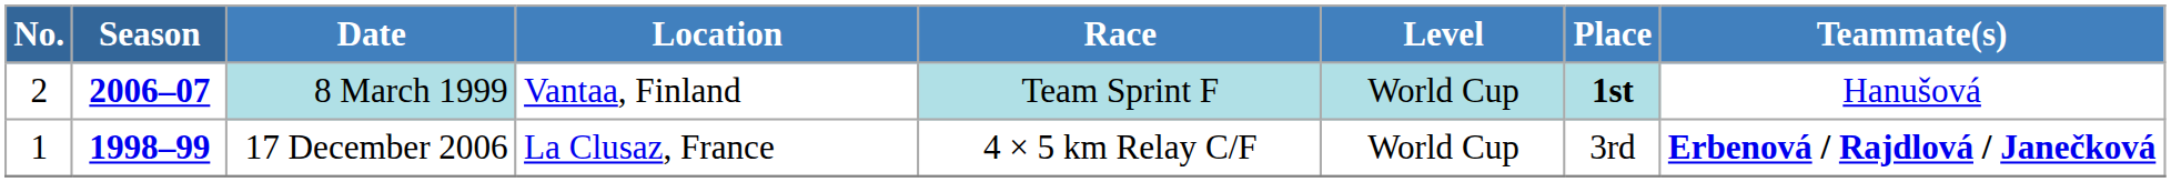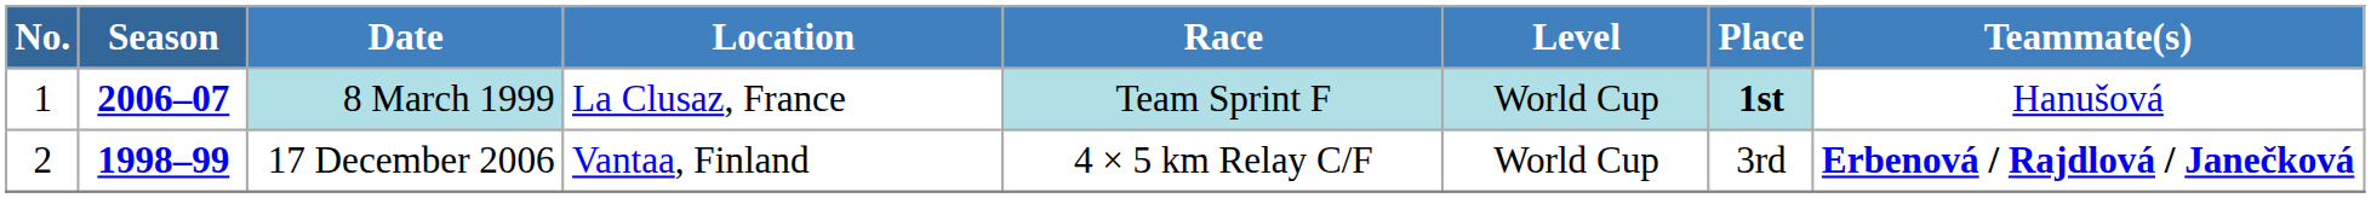 <table class="wikitable sortable" style="font-size:95%; text-align:center; border:grey solid 1px; border-collapse:collapse; background:#ffffff;">
 <tr style="background:#efefef;">
 <th style="background-color:#369; color:white;">No.</th>
 <th style="background-color:#369; color:white;">Season</th>
 <th style="background-color:#4180be; color:white; width:120px;">Date</th>
 <th style="background-color:#4180be; color:white; width:170px;">Location</th>
 <th style="background-color:#4180be; color:white; width:170px;">Race</th>
 <th style="background-color:#4180be; color:white; width:100px;">Level</th>
 <th style="background-color:#4180be; color:white;">Place</th>
 <th style="background-color:#4180be; color:white;">Teammate(s)</th>
 </tr>
 <tr>
-<td align=center>2</td>
+<td align=center>1</td>
 <td rowspan=1 align=center><strong> <a href='#'>2006–07</a> </strong></td>
 <td bgcolor="#BOEOE6" align=right>8 March 1999</td>
-<td align=left> <a href='#'>Vantaa</a>, Finland</td>
+<td align=left> <a href='#'>La Clusaz</a>, France</td>
 <td bgcolor="#BOEOE6">Team Sprint F</td>
 <td bgcolor="#BOEOE6">World Cup</td>
 <td bgcolor="#BOEOE6"><strong>1st</strong></td>
 <td><a href='#'>Hanušová</a></td>
 </tr>
 <tr>
-<td align=center>1</td>
+<td align=center>2</td>
 <td rowspan=1 align=center><strong><a href='#'>1998–99</a></strong></td>
 <td align=right>17 December 2006</td>
-<td align=left> <a href='#'>La Clusaz</a>, France</td>
+<td align=left> <a href='#'>Vantaa</a>, Finland</td>
 <td>4 × 5 km Relay C/F</td>
 <td>World Cup</td>
 <td>3rd</td>
 <td><strong><a href='#'>Erbenová</a> / <a href='#'>Rajdlová</a> / <a href='#'>Janečková</a></strong></td>
 </tr>
 <tr>
 </tr>
 </table>
